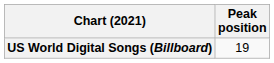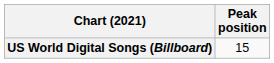 <table class="wikitable plainrowheaders" style="text-align:center">
 <tr>
 <th scope="col">Chart (2021)</th>
 <th scope="col">Peak<br>position</th>
 </tr>
 <tr>
 <th scope="row">US World Digital Songs (<em>Billboard</em>)</th>
-<td align="center">19</td>
+<td align="center">15</td>
 </tr>
 </table>
